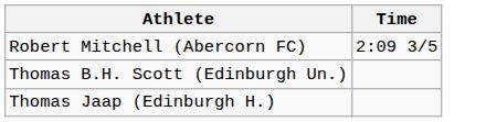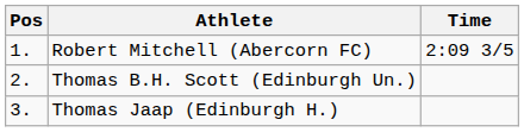 <table class="wikitable">
 <tr>
+<th>Pos</th>
 <th>Athlete</th>
 <th>Time</th>
 </tr>
 <tr>
+<td>1.</td>
 <td>Robert Mitchell (Abercorn FC)</td>
 <td>2:09 3/5</td>
 </tr>
 <tr>
+<td>2.</td>
 <td>Thomas B.H. Scott (Edinburgh Un.)</td>
 <td></td>
 </tr>
 <tr>
+<td>3.</td>
 <td>Thomas Jaap (Edinburgh H.)</td>
 <td></td>
 </tr>
 </table>
